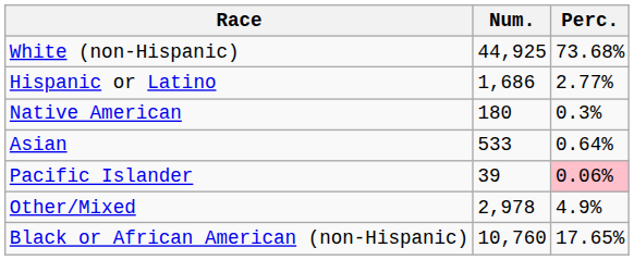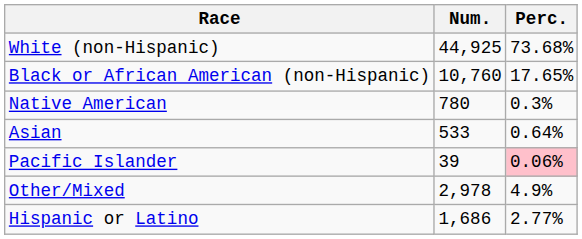 <table class="wikitable">
 <tr>
 <th>Race</th>
 <th>Num.</th>
 <th>Perc.</th>
 </tr>
 <tr>
 <td><a href='#'>White</a> (non-Hispanic)</td>
 <td>44,925</td>
 <td>73.68%</td>
 </tr>
 <tr>
-<td><a href='#'>Hispanic</a> or <a href='#'>Latino</a></td>
-<td>1,686</td>
-<td>2.77%</td>
+<td><a href='#'>Black or African American</a> (non-Hispanic)</td>
+<td>10,760</td>
+<td>17.65%</td>
 </tr>
 <tr>
 <td><a href='#'>Native American</a></td>
-<td>180</td>
+<td>780</td>
 <td>0.3%</td>
 </tr>
 <tr>
 <td><a href='#'>Asian</a></td>
 <td>533</td>
 <td>0.64%</td>
 </tr>
 <tr>
 <td><a href='#'>Pacific Islander</a></td>
 <td>39</td>
 <td style="background: pink;">0.06%</td>
 </tr>
 <tr>
 <td><a href='#'>Other/Mixed</a></td>
 <td>2,978</td>
 <td>4.9%</td>
 </tr>
 <tr>
-<td><a href='#'>Black or African American</a> (non-Hispanic)</td>
-<td>10,760</td>
-<td>17.65%</td>
+<td><a href='#'>Hispanic</a> or <a href='#'>Latino</a></td>
+<td>1,686</td>
+<td>2.77%</td>
 </tr>
 </table>
